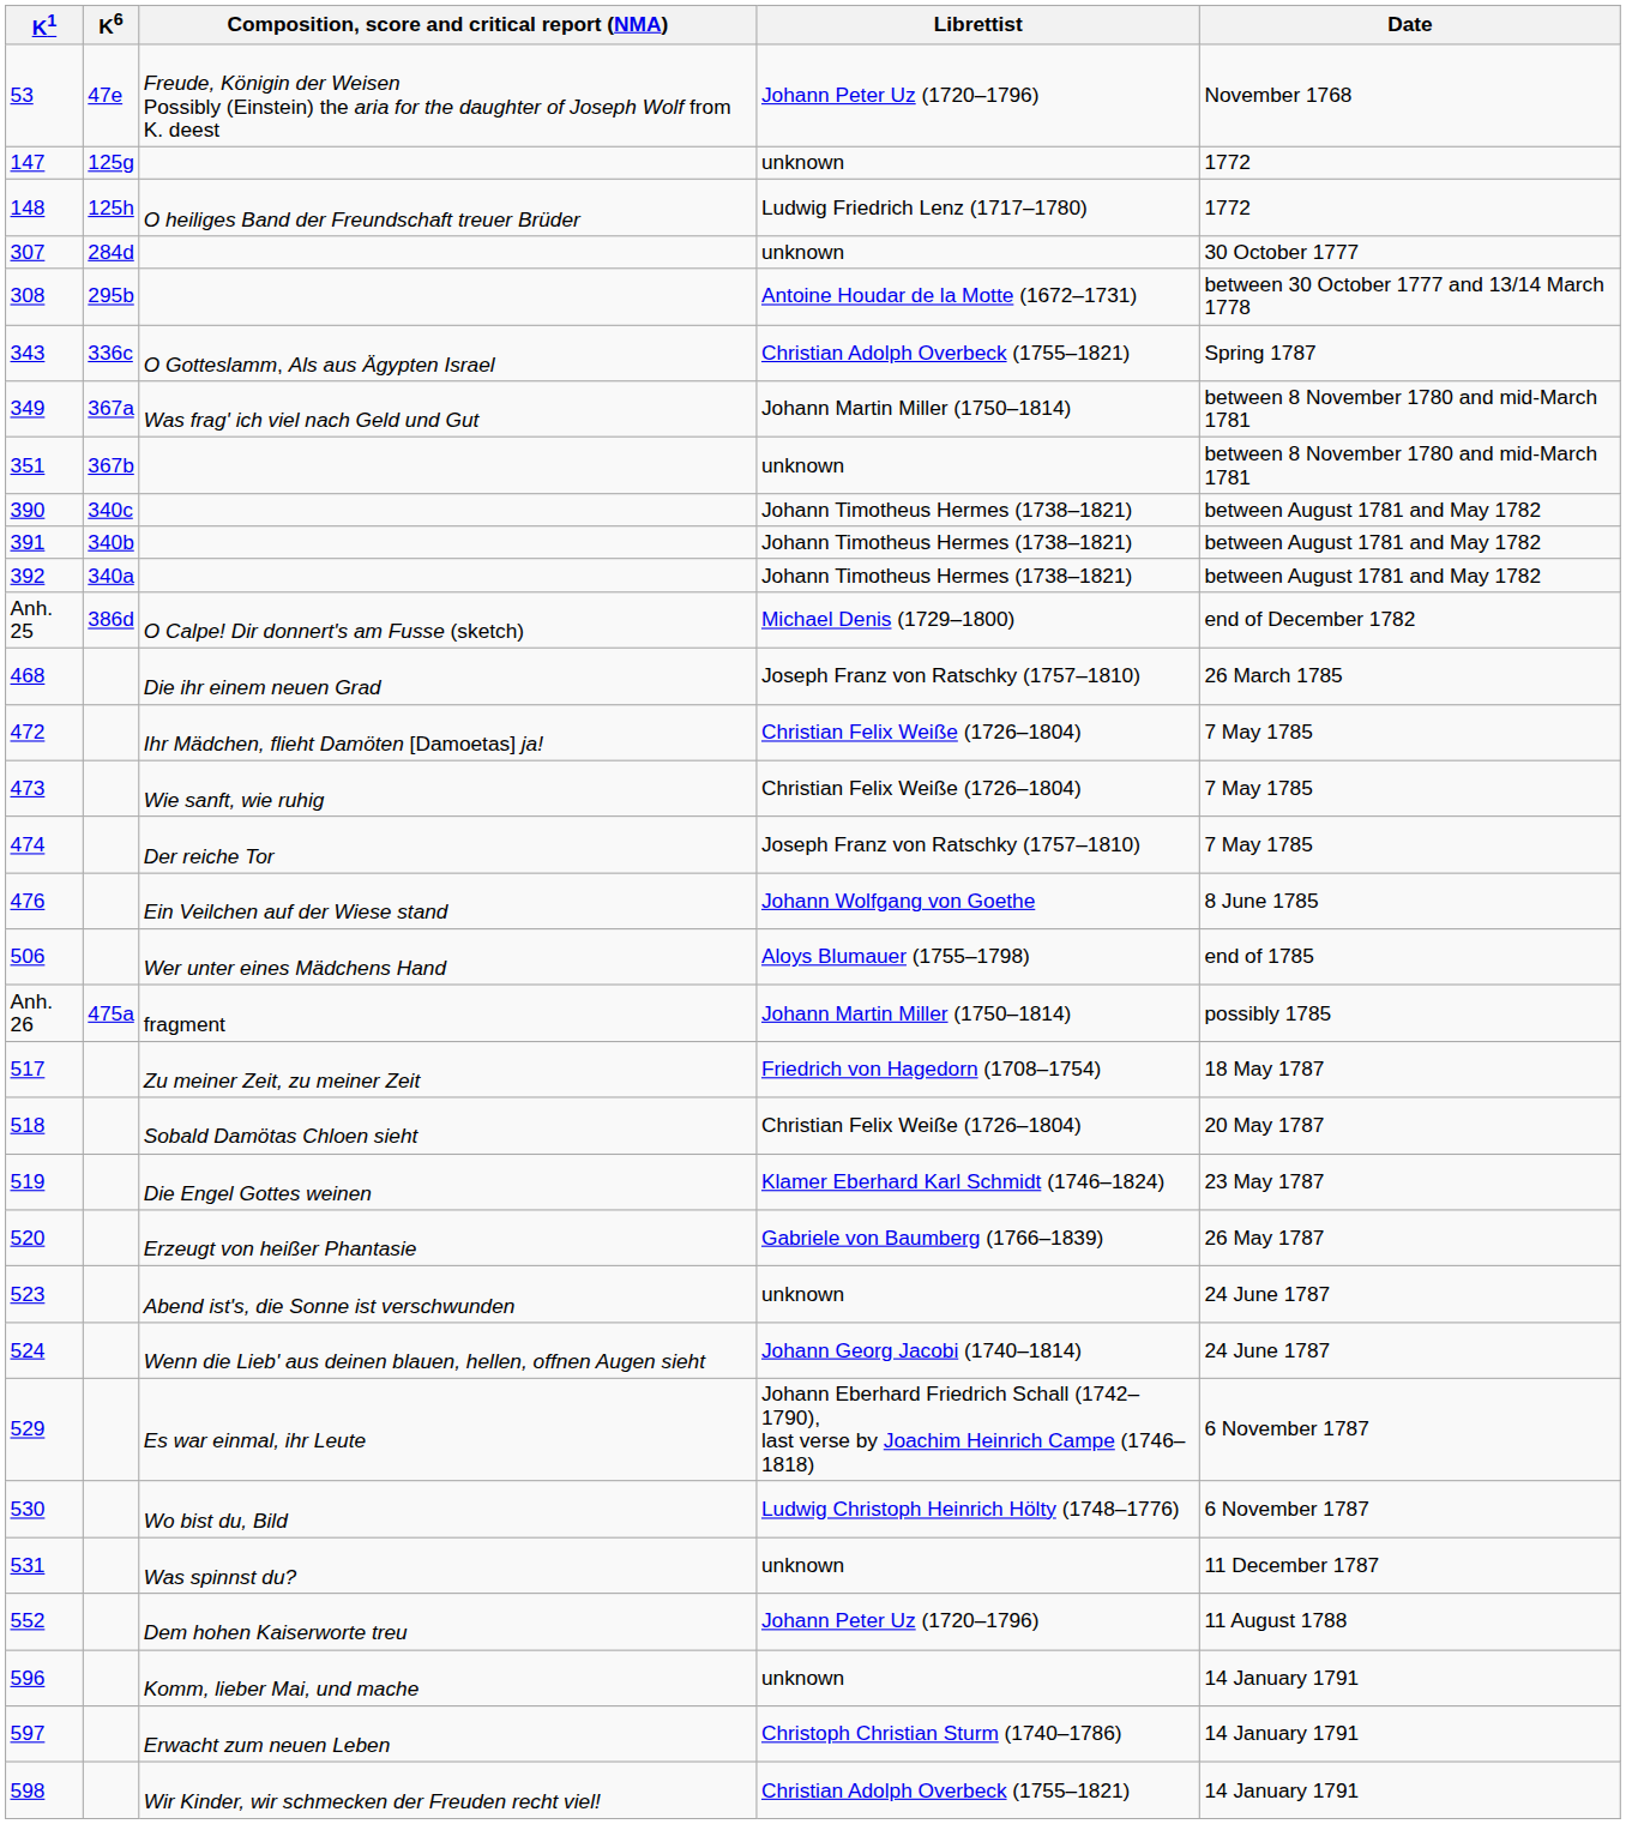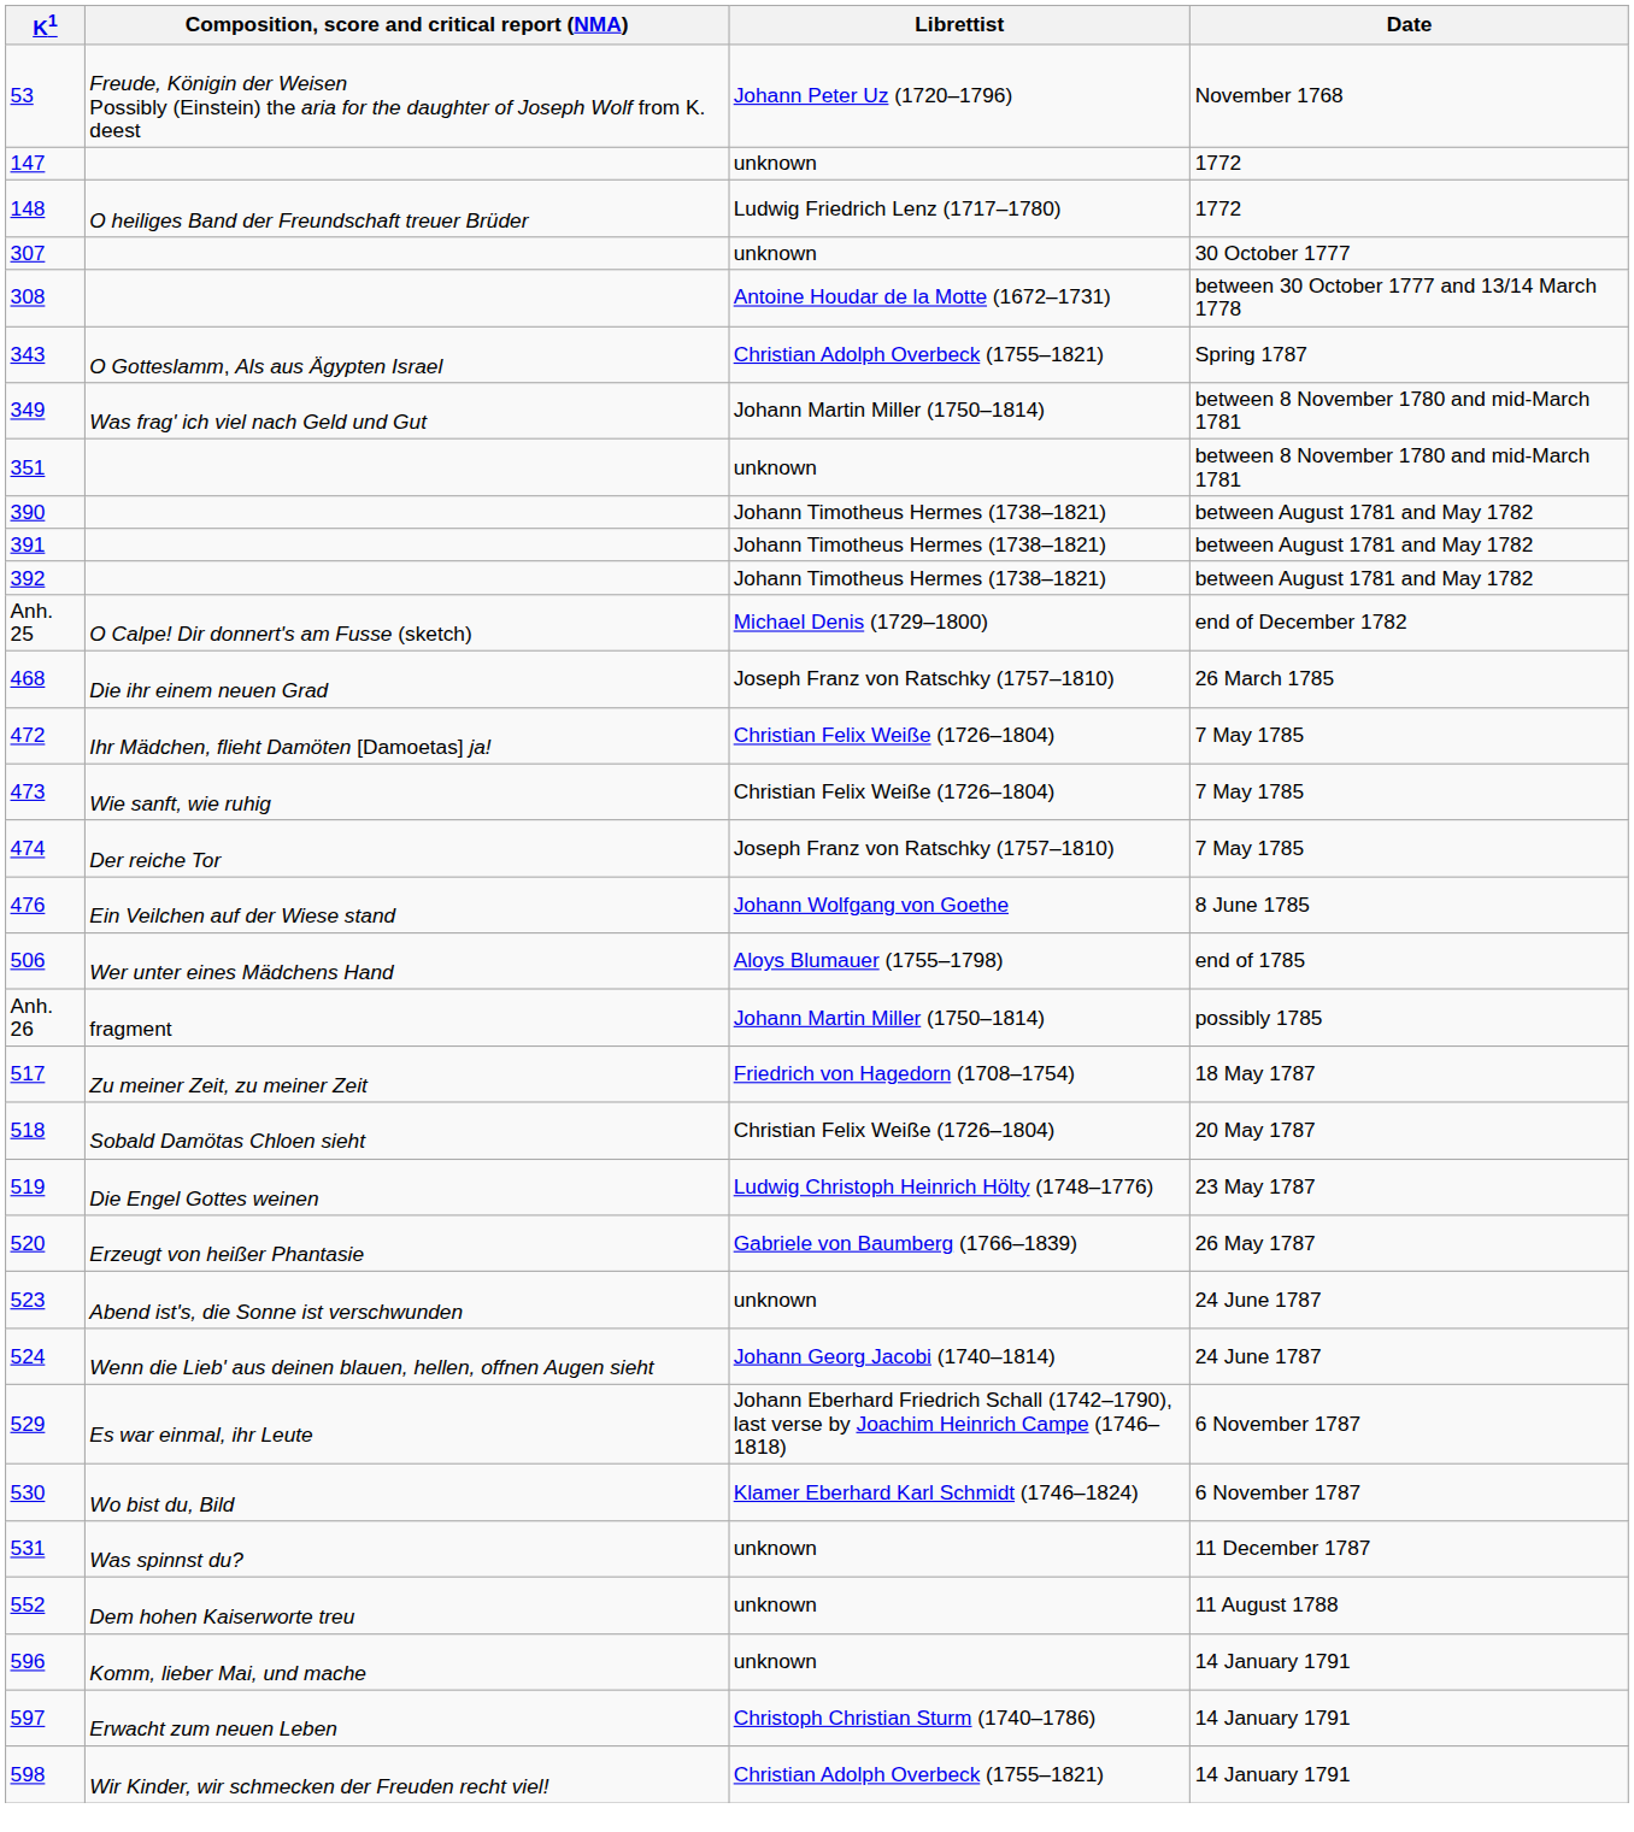 <table class="sortable wikitable">
 <tr>
 <th><a href='#'>K<sup>1</sup></a></th>
-<th class="unsortable">K<sup>6</sup></th>
 <th class="unsortable">Composition, score and critical report (<a href='#'>NMA</a>)</th>
 <th class="unsortable">Librettist</th>
 <th>Date</th>
 </tr>
 <tr>
 <td><a href='#'>53</a></td>
-<td><a href='#'>47e</a></td>
 <td><br><em>Freude, Königin der Weisen</em><br>Possibly (Einstein) the <em>aria for the daughter of Joseph Wolf</em> from K. deest</td>
 <td><a href='#'>Johann Peter Uz</a> (1720–1796)</td>
 <td>November 1768</td>
 </tr>
 <tr>
 <td><a href='#'>147</a></td>
-<td><a href='#'>125g</a></td>
 <td></td>
 <td>unknown</td>
 <td>1772</td>
 </tr>
 <tr>
 <td><a href='#'>148</a></td>
-<td><a href='#'>125h</a></td>
 <td><br><em>O heiliges Band der Freundschaft treuer Brüder</em></td>
 <td>Ludwig Friedrich Lenz (1717–1780)</td>
 <td>1772</td>
 </tr>
 <tr>
 <td><a href='#'>307</a></td>
-<td><a href='#'>284d</a></td>
 <td></td>
 <td>unknown</td>
 <td>30 October 1777</td>
 </tr>
 <tr>
 <td><a href='#'>308</a></td>
-<td><a href='#'>295b</a></td>
 <td></td>
 <td><a href='#'>Antoine Houdar de la Motte</a> (1672–1731)</td>
 <td>between 30 October 1777 and 13/14 March 1778</td>
 </tr>
 <tr>
 <td><a href='#'>343</a></td>
-<td><a href='#'>336c</a></td>
 <td><br><em>O Gotteslamm</em>, <em>Als aus Ägypten Israel</em></td>
 <td><a href='#'>Christian Adolph Overbeck</a> (1755–1821)</td>
 <td>Spring 1787</td>
 </tr>
 <tr>
 <td><a href='#'>349</a></td>
-<td><a href='#'>367a</a></td>
 <td><br><em>Was frag' ich viel nach Geld und Gut</em></td>
 <td>Johann Martin Miller (1750–1814)</td>
 <td>between 8 November 1780 and mid-March 1781</td>
 </tr>
 <tr>
 <td><a href='#'>351</a></td>
-<td><a href='#'>367b</a></td>
 <td></td>
 <td>unknown</td>
 <td>between 8 November 1780 and mid-March 1781</td>
 </tr>
 <tr>
 <td><a href='#'>390</a></td>
-<td><a href='#'>340c</a></td>
 <td></td>
 <td>Johann Timotheus Hermes (1738–1821)</td>
 <td>between August 1781 and May 1782</td>
 </tr>
 <tr>
 <td><a href='#'>391</a></td>
-<td><a href='#'>340b</a></td>
 <td></td>
 <td>Johann Timotheus Hermes (1738–1821)</td>
 <td>between August 1781 and May 1782</td>
 </tr>
 <tr>
 <td><a href='#'>392</a></td>
-<td><a href='#'>340a</a></td>
 <td></td>
 <td>Johann Timotheus Hermes (1738–1821)</td>
 <td>between August 1781 and May 1782</td>
 </tr>
 <tr>
 <td>Anh. 25</td>
-<td><a href='#'>386d</a></td>
 <td><br><em>O Calpe! Dir donnert's am Fusse</em> (sketch)</td>
 <td><a href='#'>Michael Denis</a> (1729–1800)</td>
 <td>end of December 1782</td>
 </tr>
 <tr>
 <td><a href='#'>468</a></td>
-<td> </td>
 <td><br><em>Die ihr einem neuen Grad</em></td>
 <td>Joseph Franz von Ratschky (1757–1810)</td>
 <td>26 March 1785</td>
 </tr>
 <tr>
 <td><a href='#'>472</a></td>
-<td> </td>
 <td><br><em>Ihr Mädchen, flieht Damöten</em> [Damoetas] <em>ja!</em></td>
 <td><a href='#'>Christian Felix Weiße</a> (1726–1804)</td>
 <td>7 May 1785</td>
 </tr>
 <tr>
 <td><a href='#'>473</a></td>
-<td> </td>
 <td><br><em>Wie sanft, wie ruhig</em></td>
 <td>Christian Felix Weiße (1726–1804)</td>
 <td>7 May 1785</td>
 </tr>
 <tr>
 <td><a href='#'>474</a></td>
-<td> </td>
 <td><br><em>Der reiche Tor</em></td>
 <td>Joseph Franz von Ratschky (1757–1810)</td>
 <td>7 May 1785</td>
 </tr>
 <tr>
 <td><a href='#'>476</a></td>
-<td> </td>
 <td><br><em>Ein Veilchen auf der Wiese stand</em></td>
 <td><a href='#'>Johann Wolfgang von Goethe</a></td>
 <td>8 June 1785</td>
 </tr>
 <tr>
 <td><a href='#'>506</a></td>
-<td> </td>
 <td><br><em>Wer unter eines Mädchens Hand</em></td>
 <td><a href='#'>Aloys Blumauer</a> (1755–1798)</td>
 <td>end of 1785</td>
 </tr>
 <tr>
 <td>Anh. 26</td>
-<td><a href='#'>475a</a></td>
 <td><br>fragment</td>
 <td><a href='#'>Johann Martin Miller</a> (1750–1814)</td>
 <td>possibly 1785</td>
 </tr>
 <tr>
 <td><a href='#'>517</a></td>
-<td> </td>
 <td><br><em>Zu meiner Zeit, zu meiner Zeit</em></td>
 <td><a href='#'>Friedrich von Hagedorn</a> (1708–1754)</td>
 <td>18 May 1787</td>
 </tr>
 <tr>
 <td><a href='#'>518</a></td>
-<td> </td>
 <td><br><em>Sobald Damötas Chloen sieht</em></td>
 <td>Christian Felix Weiße (1726–1804)</td>
 <td>20 May 1787</td>
 </tr>
 <tr>
 <td><a href='#'>519</a></td>
-<td> </td>
 <td><br><em>Die Engel Gottes weinen</em></td>
-<td><a href='#'>Klamer Eberhard Karl Schmidt</a> (1746–1824)</td>
+<td><a href='#'>Ludwig Christoph Heinrich Hölty</a> (1748–1776)</td>
 <td>23 May 1787</td>
 </tr>
 <tr>
 <td><a href='#'>520</a></td>
-<td> </td>
 <td><br><em>Erzeugt von heißer Phantasie</em></td>
 <td><a href='#'>Gabriele von Baumberg</a> (1766–1839)</td>
 <td>26 May 1787</td>
 </tr>
 <tr>
 <td><a href='#'>523</a></td>
-<td> </td>
 <td><br><em>Abend ist's, die Sonne ist verschwunden</em></td>
 <td>unknown</td>
 <td>24 June 1787</td>
 </tr>
 <tr>
 <td><a href='#'>524</a></td>
-<td> </td>
 <td><br><em>Wenn die Lieb' aus deinen blauen, hellen, offnen Augen sieht</em></td>
 <td><a href='#'>Johann Georg Jacobi</a> (1740–1814)</td>
 <td>24 June 1787</td>
 </tr>
 <tr>
 <td><a href='#'>529</a></td>
-<td> </td>
 <td><br><em>Es war einmal, ihr Leute</em></td>
 <td>Johann Eberhard Friedrich Schall (1742–1790),<br>last verse by <a href='#'>Joachim Heinrich Campe</a> (1746–1818)</td>
 <td>6 November 1787</td>
 </tr>
 <tr>
 <td><a href='#'>530</a></td>
-<td> </td>
 <td><br><em>Wo bist du, Bild</em></td>
-<td><a href='#'>Ludwig Christoph Heinrich Hölty</a> (1748–1776)</td>
+<td><a href='#'>Klamer Eberhard Karl Schmidt</a> (1746–1824)</td>
 <td>6 November 1787</td>
 </tr>
 <tr>
 <td><a href='#'>531</a></td>
-<td> </td>
 <td><br><em>Was spinnst du?</em></td>
 <td>unknown</td>
 <td>11 December 1787</td>
 </tr>
 <tr>
 <td><a href='#'>552</a></td>
-<td> </td>
 <td><br><em>Dem hohen Kaiserworte treu</em></td>
-<td><a href='#'>Johann Peter Uz</a> (1720–1796)</td>
+<td>unknown</td>
 <td>11 August 1788</td>
 </tr>
 <tr>
 <td><a href='#'>596</a></td>
-<td> </td>
 <td><br><em>Komm, lieber Mai, und mache</em></td>
 <td>unknown</td>
 <td>14 January 1791</td>
 </tr>
 <tr>
 <td><a href='#'>597</a></td>
-<td> </td>
 <td><br><em>Erwacht zum neuen Leben</em></td>
 <td><a href='#'>Christoph Christian Sturm</a> (1740–1786)</td>
 <td>14 January 1791</td>
 </tr>
 <tr>
 <td><a href='#'>598</a></td>
-<td> </td>
 <td><br><em>Wir Kinder, wir schmecken der Freuden recht viel!</em></td>
 <td><a href='#'>Christian Adolph Overbeck</a> (1755–1821)</td>
 <td>14 January 1791</td>
 </tr>
 </table>
